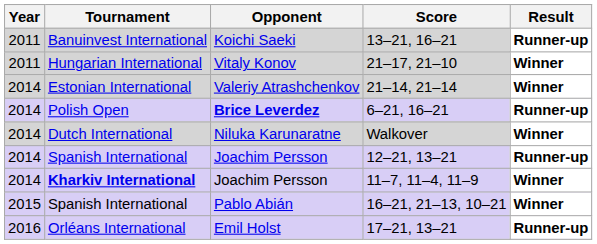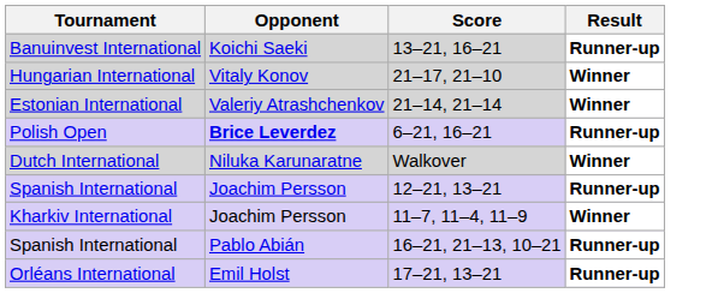 <table class="sortable wikitable" style="font-size: 90%;">
 <tr>
-<th>Year</th>
 <th>Tournament</th>
 <th>Opponent</th>
 <th>Score</th>
 <th>Result</th>
 </tr>
 <tr style="background:#D5D5D5">
-<td align="center">2011</td>
 <td align="left"><a href='#'>Banuinvest International</a></td>
 <td align="left"> <a href='#'>Koichi Saeki</a></td>
 <td align="left">13–21, 16–21</td>
 <td style="text-align:left; background:white"> <strong>Runner-up</strong></td>
 </tr>
 <tr style="background:#D5D5D5">
-<td align="center">2011</td>
 <td align="left"><a href='#'>Hungarian International</a></td>
 <td align="left"> <a href='#'>Vitaly Konov</a></td>
 <td align="left">21–17, 21–10</td>
 <td style="text-align:left; background:white"> <strong>Winner</strong></td>
 </tr>
 <tr style="background:#D5D5D5">
-<td align="center">2014</td>
 <td align="left"><a href='#'>Estonian International</a></td>
 <td align="left"> <a href='#'>Valeriy Atrashchenkov</a></td>
 <td align="left">21–14, 21–14</td>
 <td style="text-align:left; background:white"> <strong>Winner</strong></td>
 </tr>
 <tr style="background:#D8CEF6">
-<td align="center">2014</td>
 <td align="left"><a href='#'>Polish Open</a></td>
 <td align="left"><strong> <a href='#'>Brice Leverdez</a></strong></td>
 <td align="left">6–21, 16–21</td>
 <td style="text-align:left; background:white"> <strong>Runner-up</strong></td>
 </tr>
 <tr style="background:#D5D5D5">
-<td align="center">2014</td>
 <td align="left"><a href='#'>Dutch International</a></td>
 <td align="left"> <a href='#'>Niluka Karunaratne</a></td>
 <td align="left">Walkover</td>
 <td style="text-align:left; background:white"> <strong>Winner</strong></td>
 </tr>
 <tr style="background:#D8CEF6">
-<td align="center">2014</td>
 <td align="left"><a href='#'>Spanish International</a></td>
 <td align="left"> <a href='#'>Joachim Persson</a></td>
 <td align="left">12–21, 13–21</td>
 <td style="text-align:left; background:white"> <strong>Runner-up</strong></td>
 </tr>
 <tr style="background:#D8CEF6">
-<td align="center">2014</td>
-<td align="left"><strong><a href='#'>Kharkiv International</a></strong></td>
+<td align="left"><a href='#'>Kharkiv International</a></td>
 <td align="left"> Joachim Persson</td>
 <td align="left">11–7, 11–4, 11–9</td>
 <td style="text-align:left; background:white"> <strong>Winner</strong></td>
 </tr>
 <tr style="background:#D8CEF6">
-<td align="center">2015</td>
 <td align="left">Spanish International</td>
 <td align="left"> <a href='#'>Pablo Abián</a></td>
 <td align="left">16–21, 21–13, 10–21</td>
-<td style="text-align:left; background:white"> <strong>Winner</strong></td>
+<td style="text-align:left; background:white"> <strong>Runner-up</strong></td>
 </tr>
 <tr style="background:#D8CEF6">
-<td align="center">2016</td>
 <td align="left"><a href='#'>Orléans International</a></td>
 <td align="left"> <a href='#'>Emil Holst</a></td>
 <td align="left">17–21, 13–21</td>
 <td style="text-align:left; background:white"> <strong>Runner-up</strong></td>
 </tr>
 </table>
